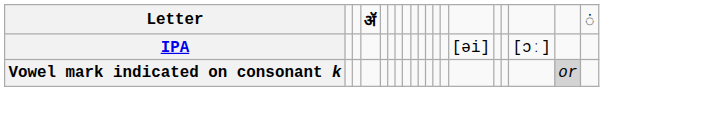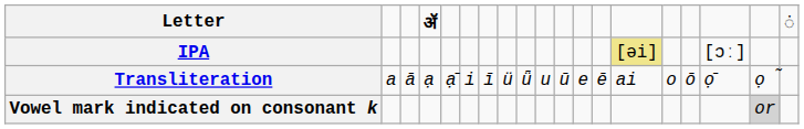 <table class="wikitable">
 <tr>
 <th>Letter</th>
 <td><strong></strong></td>
 <td><strong></strong></td>
 <td><strong>ॲ</strong></td>
 <td><strong></strong></td>
 <td><strong></strong></td>
 <td><strong></strong></td>
 <td><strong></strong></td>
 <td><strong></strong></td>
 <td><strong></strong></td>
 <td><strong></strong></td>
 <td><strong></strong></td>
 <td><strong></strong></td>
 <td><strong></strong></td>
 <td><strong></strong></td>
 <td><strong></strong></td>
 <td><strong></strong></td>
 <td><strong></strong></td>
 <td>ं</td>
 </tr>
 <tr>
 <th><a href='#'>IPA</a></th>
 <td></td>
 <td></td>
 <td></td>
 <td></td>
 <td></td>
 <td></td>
 <td></td>
 <td></td>
 <td></td>
 <td></td>
 <td></td>
 <td></td>
-<td>[əi]</td>
+<td style="background: khaki;">[əi]</td>
 <td></td>
 <td></td>
 <td>[ɔː]</td>
 <td></td>
 <td></td>
+</tr>
+<tr>
+<th><a href='#'>Transliteration</a></th>
+<td><em>a</em></td>
+<td><em>ā</em></td>
+<td><em>ạ</em></td>
+<td><em>ạ̄</em></td>
+<td><em>i</em></td>
+<td><em>ī</em></td>
+<td><em>ü</em></td>
+<td><em>ǖ</em></td>
+<td><em>u</em></td>
+<td><em>ū</em></td>
+<td><em>e</em></td>
+<td><em>ē</em></td>
+<td><em>ai</em></td>
+<td><em>o</em></td>
+<td><em>ō</em></td>
+<td><em>ọ̄</em></td>
+<td><em>ọ</em></td>
+<td><em> ̃</em></td>
 </tr>
 <tr>
 <th>Vowel mark indicated on consonant <em>k</em></th>
 <td></td>
 <td></td>
 <td></td>
 <td></td>
 <td></td>
 <td></td>
 <td></td>
 <td></td>
 <td></td>
 <td></td>
 <td></td>
 <td></td>
 <td></td>
 <td></td>
 <td></td>
 <td></td>
 <td style="background: lightgrey;"> <em>or</em> </td>
 <td></td>
 </tr>
 </table>
